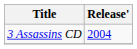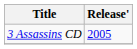 <table class="wikitable" style="font-size: 95%;">
 <tr>
 <th>Title</th>
 <th>Release'</th>
 </tr>
 <tr>
 <td><em><a href='#'>3 Assassins</a> CD</em></td>
-<td><a href='#'>2004</a></td>
+<td><a href='#'>2005</a></td>
 </tr>
 <tr>
 </tr>
 </table>
